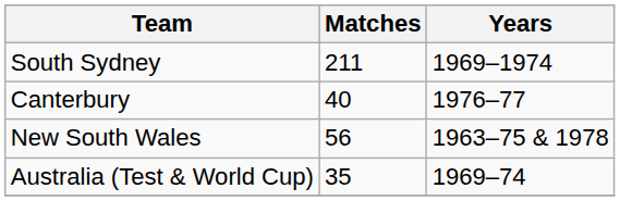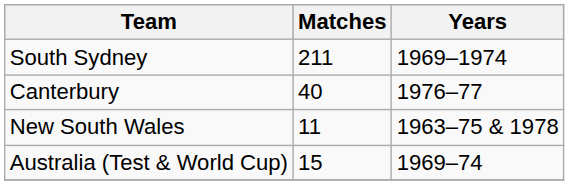 <table class="wikitable">
 <tr bgcolor=#bdb76b>
 <th>Team</th>
 <th>Matches</th>
 <th>Years</th>
 </tr>
 <tr>
 <td>South Sydney</td>
 <td>211</td>
 <td>1969–1974</td>
 </tr>
 <tr>
 <td>Canterbury</td>
 <td>40</td>
 <td>1976–77</td>
 </tr>
 <tr>
 <td>New South Wales</td>
-<td>56</td>
+<td>11</td>
 <td>1963–75 & 1978</td>
 </tr>
 <tr>
 <td>Australia (Test & World Cup)</td>
-<td>35</td>
+<td>15</td>
 <td>1969–74</td>
 </tr>
 <tr>
 </tr>
 </table>
